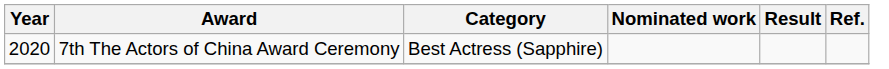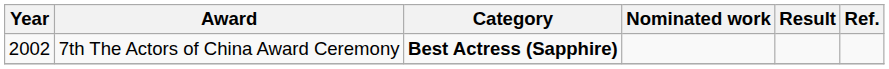 <table class="wikitable">
 <tr>
 <th>Year</th>
 <th>Award</th>
 <th>Category</th>
 <th>Nominated work</th>
 <th>Result</th>
 <th>Ref.</th>
 </tr>
 <tr>
-<td>2020</td>
+<td>2002</td>
 <td>7th The Actors of China Award Ceremony</td>
-<td>Best Actress (Sapphire)</td>
+<td><strong>Best Actress (Sapphire)</strong></td>
 <td></td>
 <td></td>
 <td></td>
 </tr>
 <tr>
 </tr>
 </table>
